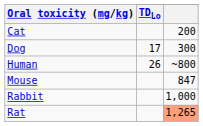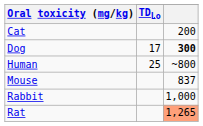 <table class="wikitable" align="right" style="margin: 0 0 1em .5em">
 <tr>
 <th rowspan="2"><a href='#'>Oral</a> <a href='#'>toxicity</a> (<a href='#'>mg</a>/<a href='#'>kg</a>)</th>
 </tr>
 <tr>
 <th><a href='#'>TD<sub>Lo</sub></a></th>
 <th></th>
 </tr>
 <tr>
 <td><a href='#'>Cat</a></td>
 <td align="right"></td>
 <td align="right">200</td>
 </tr>
 <tr>
 <td><a href='#'>Dog</a></td>
 <td align="right">17</td>
-<td align="right">300</td>
+<td align="right"><strong>300</strong></td>
 </tr>
 <tr>
 <td><a href='#'>Human</a></td>
-<td align="right">26</td>
+<td align="right">25</td>
 <td align="right">~800</td>
 </tr>
 <tr>
 <td><a href='#'>Mouse</a></td>
 <td align="right"></td>
-<td align="right">847</td>
+<td align="right">837</td>
 </tr>
 <tr>
 <td><a href='#'>Rabbit</a></td>
 <td align="right"></td>
 <td align="right">1,000</td>
 </tr>
 <tr>
 <td><a href='#'>Rat</a></td>
 <td align="right"></td>
 <td align="right" style="background: lightsalmon;">1,265</td>
 </tr>
 </table>
